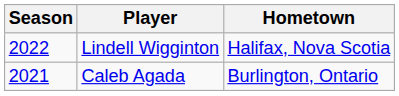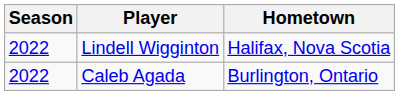 <table class="wikitable">
 <tr>
 <th>Season</th>
 <th>Player</th>
 <th>Hometown</th>
 </tr>
 <tr>
 <td><a href='#'>2022</a></td>
 <td><a href='#'>Lindell Wigginton</a></td>
 <td><a href='#'>Halifax, Nova Scotia</a></td>
 </tr>
 <tr>
-<td><a href='#'>2021</a></td>
+<td><a href='#'>2022</a></td>
 <td><a href='#'>Caleb Agada</a></td>
 <td><a href='#'>Burlington, Ontario</a></td>
 </tr>
 </table>
